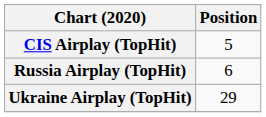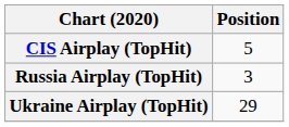 <table class="wikitable sortable plainrowheaders" style="text-align:center">
 <tr>
 <th scope="col">Chart (2020)</th>
 <th scope="col">Position</th>
 </tr>
 <tr>
 <th scope="row"><a href='#'>CIS</a> Airplay (TopHit)</th>
 <td>5</td>
 </tr>
 <tr>
 <th scope="row">Russia Airplay (TopHit)</th>
-<td>6</td>
+<td>3</td>
 </tr>
 <tr>
 <th scope="row">Ukraine Airplay (TopHit)</th>
 <td>29</td>
 </tr>
 <tr>
 </tr>
 </table>
